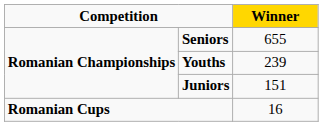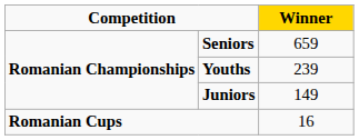 <table class="wikitable" style="text-align:center">
 <tr>
 <td colspan=2><strong>Competition</strong></td>
 <td width=85 align=center bgcolor=gold><strong>Winner</strong></td>
 </tr>
 <tr>
 <td align=left rowspan="3"><strong>Romanian Championships</strong></td>
 <td align=left><strong>Seniors</strong></td>
-<td>655</td>
+<td>659</td>
 </tr>
 <tr>
 <td align=left><strong>Youths</strong></td>
 <td>239</td>
 </tr>
 <tr>
 <td align=left><strong>Juniors</strong></td>
-<td>151</td>
+<td>149</td>
 </tr>
 <tr>
 <td colspan=2 align=left rowspan="1"><strong>Romanian Cups</strong></td>
 <td>16</td>
 </tr>
 </table>
